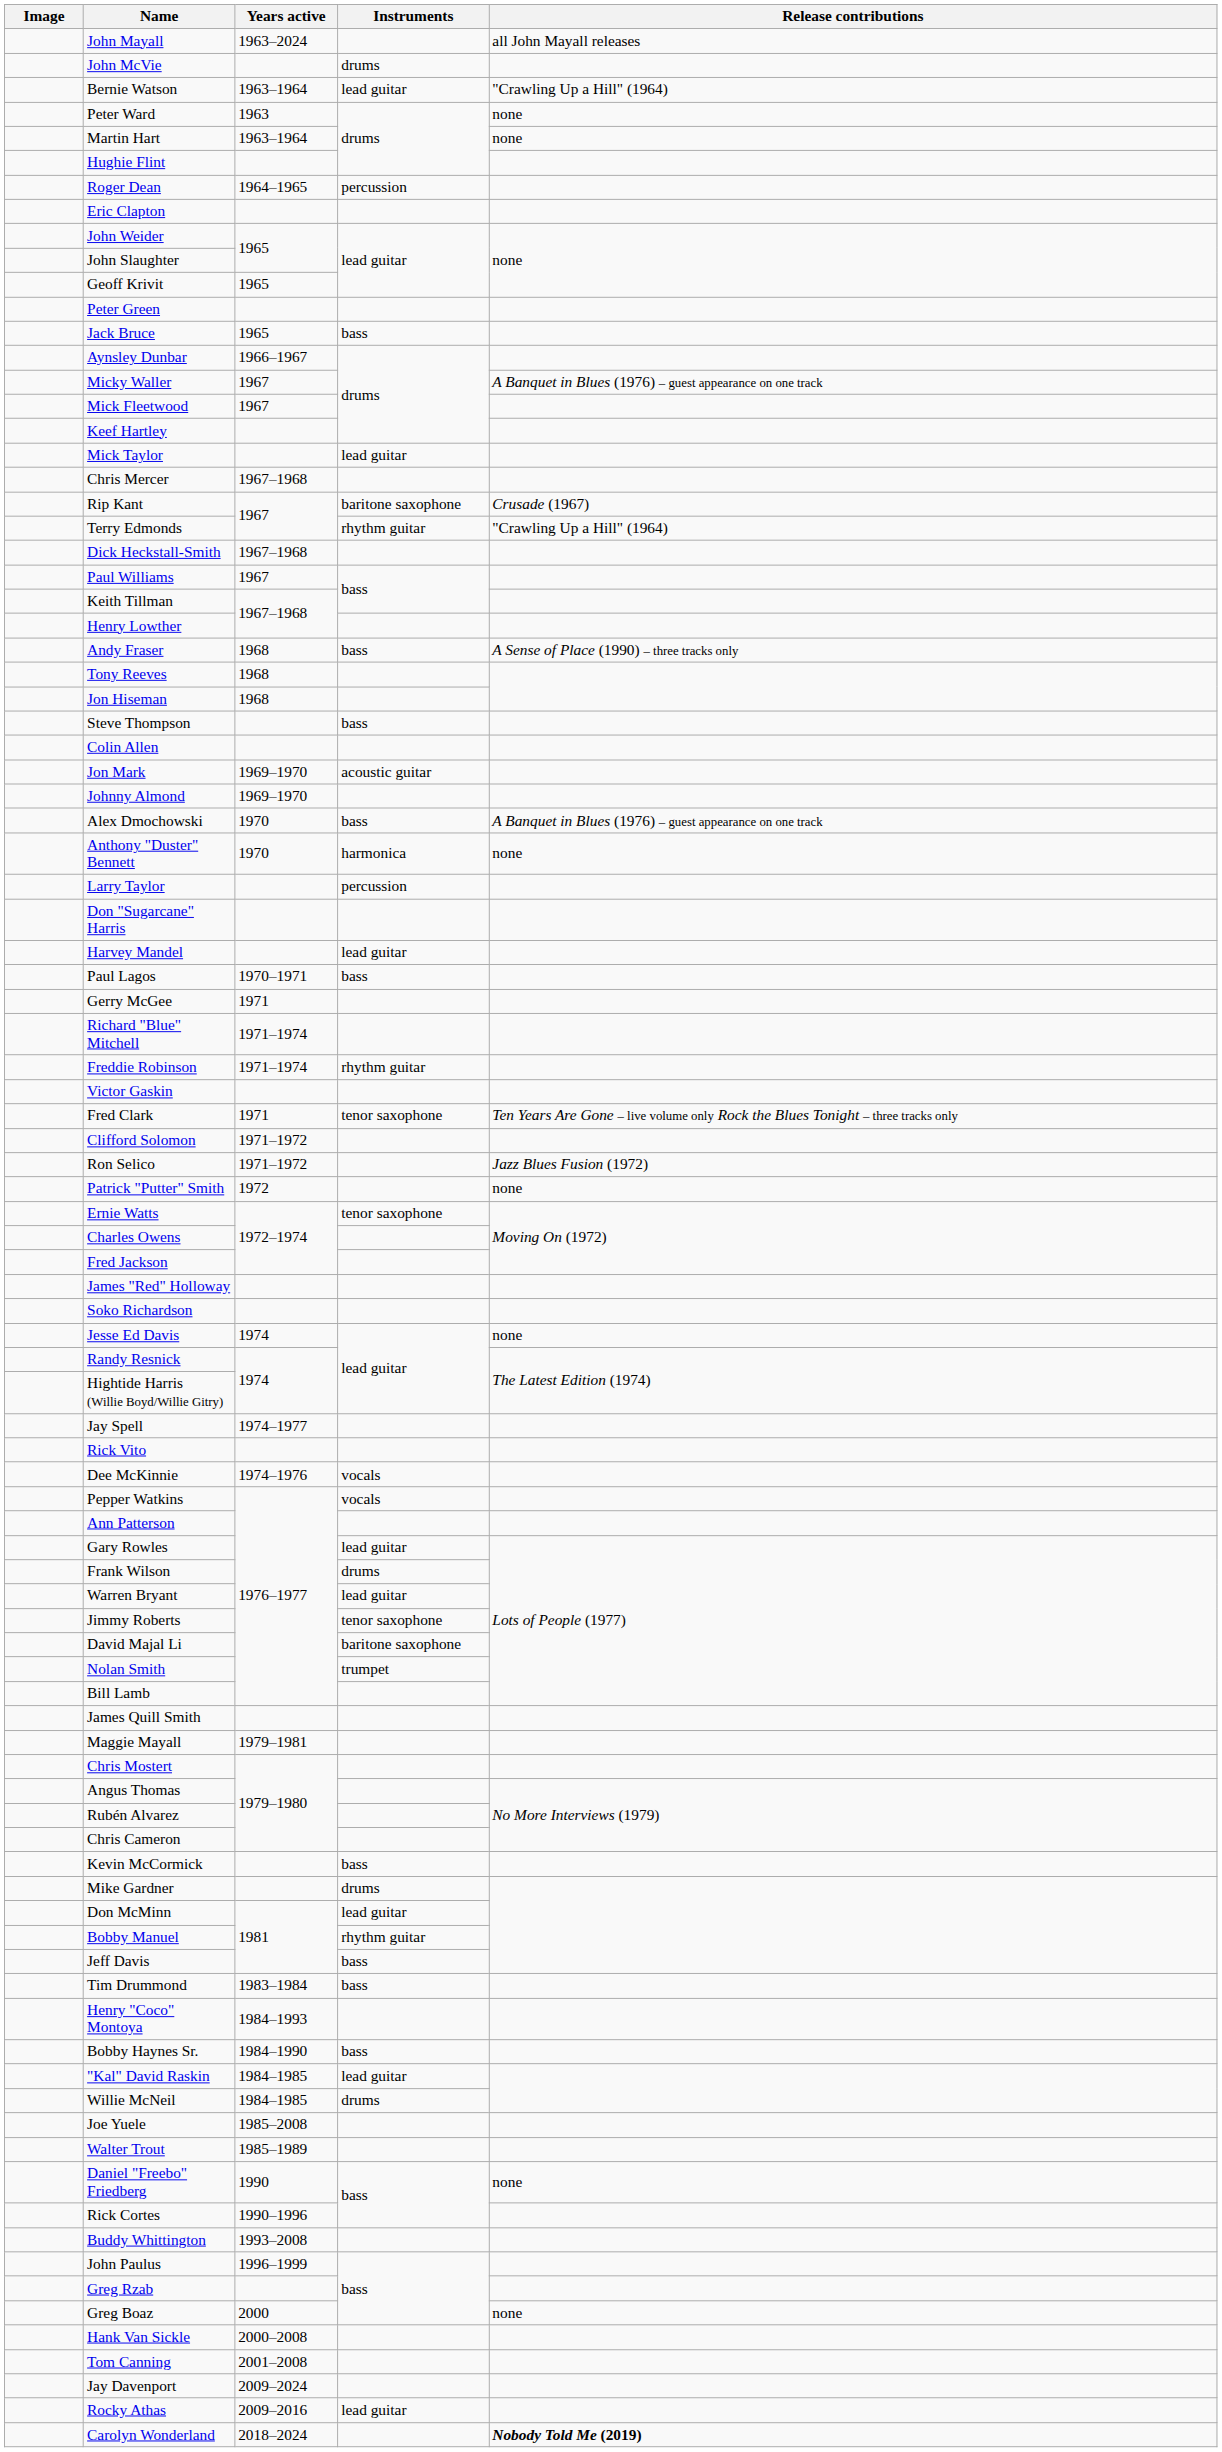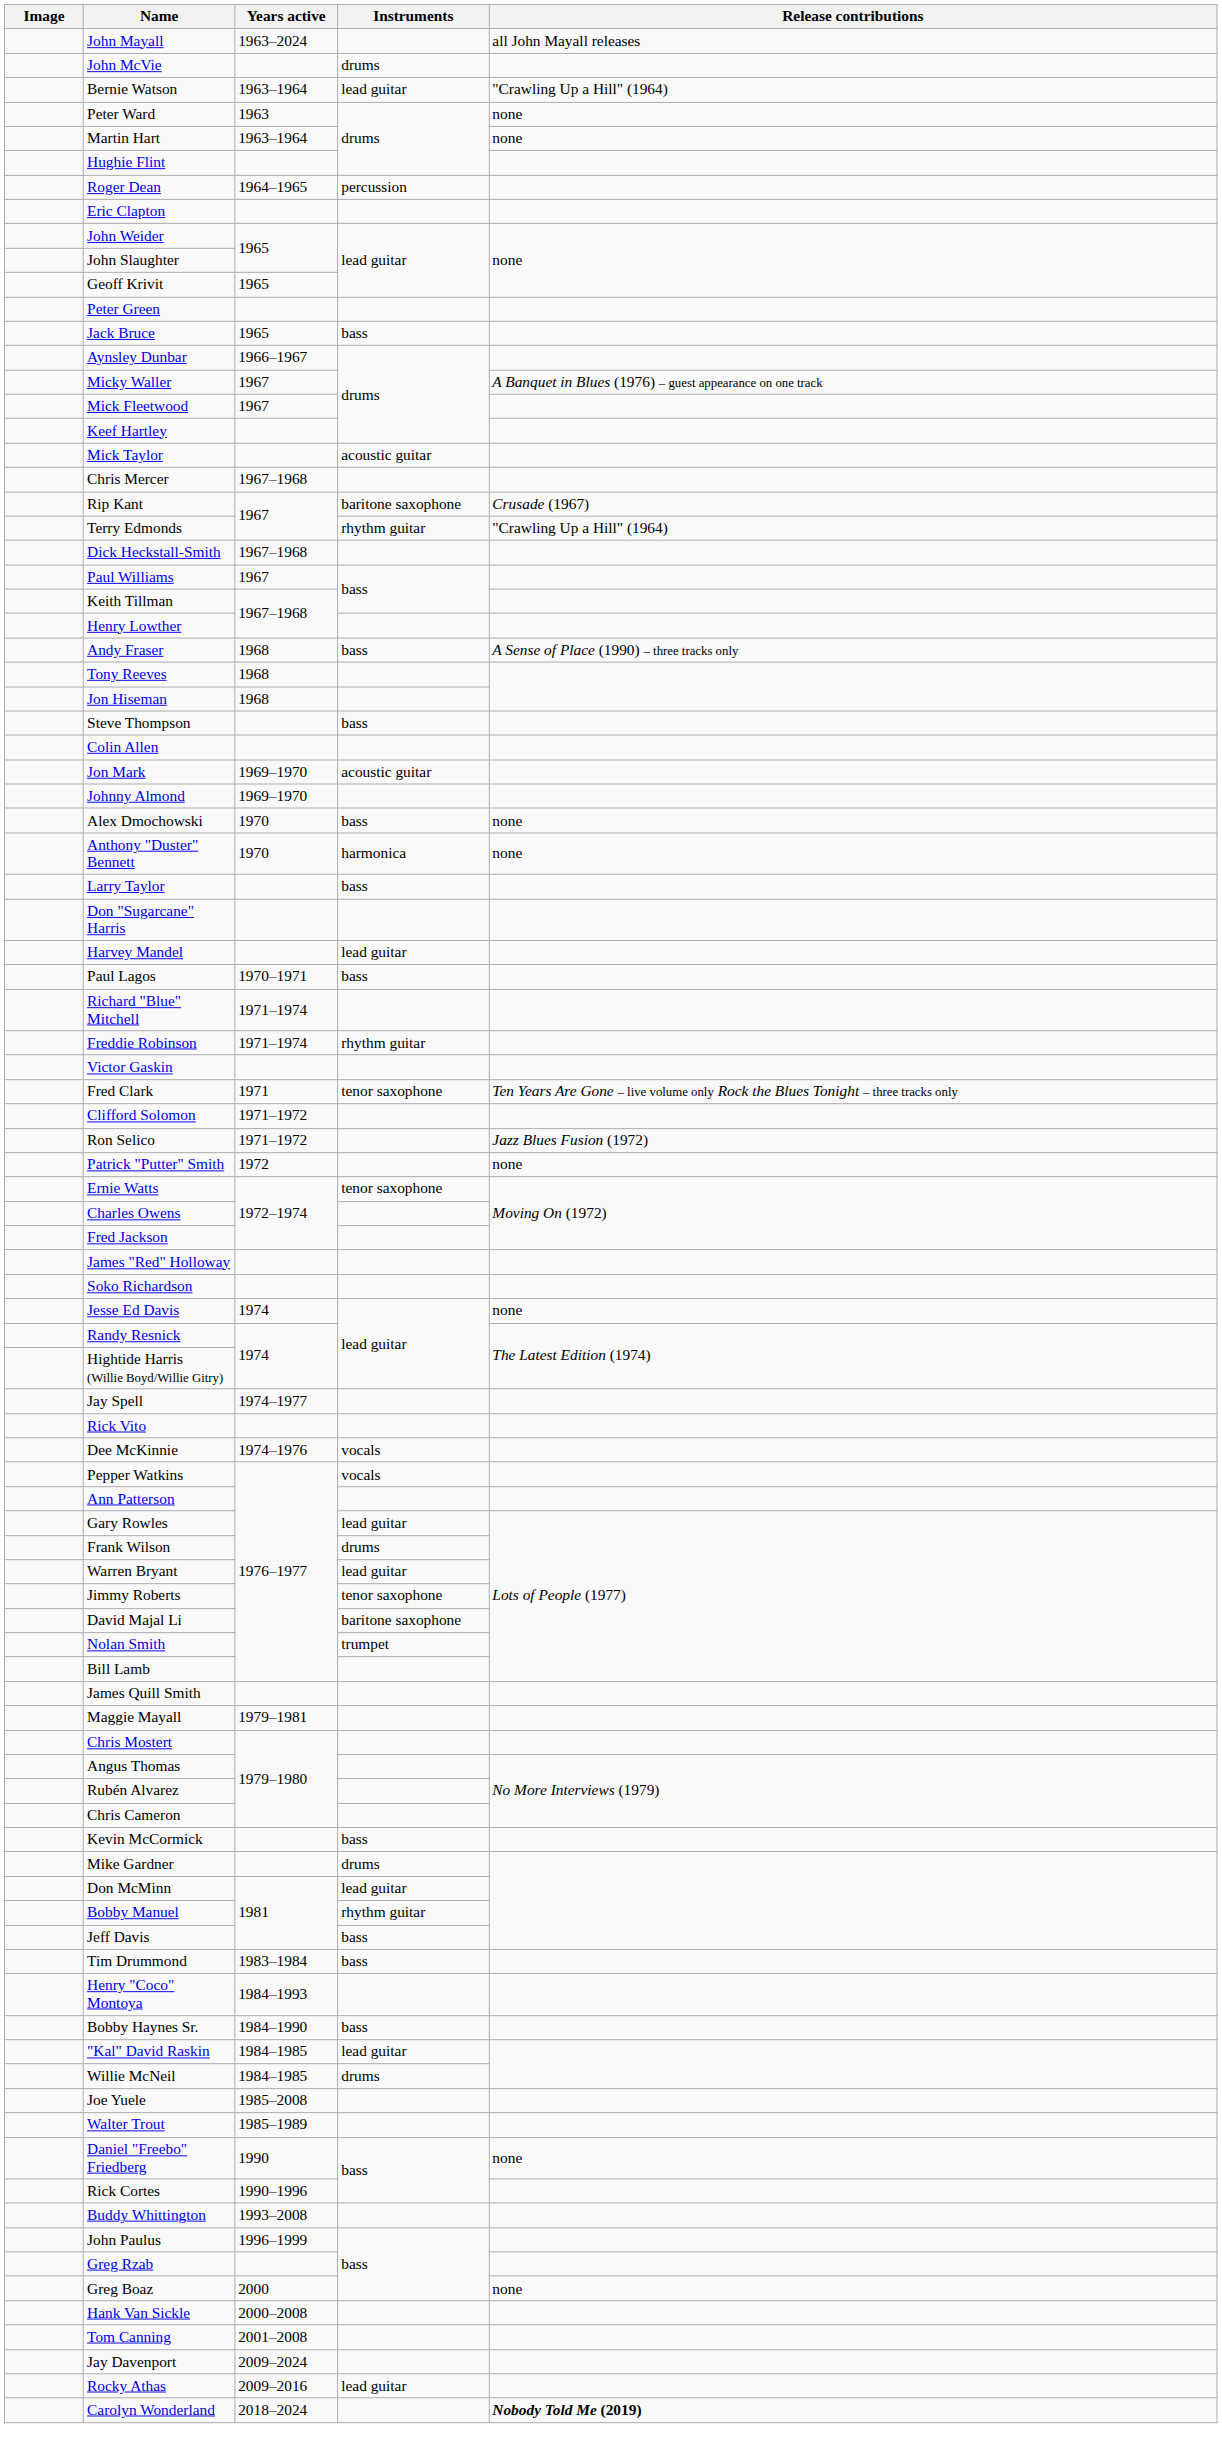 <table class="wikitable" border="1" width="100%">
 <tr>
 <th width="75">Image</th>
 <th width="150">Name</th>
 <th width="100">Years active</th>
 <th width="150">Instruments</th>
 <th>Release contributions</th>
 </tr>
 <tr>
 <td></td>
 <td><a href='#'>John Mayall</a></td>
 <td>1963–2024 </td>
 <td></td>
 <td>all John Mayall releases</td>
 </tr>
 <tr>
 <td></td>
 <td><a href='#'>John McVie</a></td>
 <td></td>
 <td>drums</td>
 <td></td>
 </tr>
 <tr>
 <td></td>
 <td>Bernie Watson</td>
 <td>1963–1964</td>
 <td>lead guitar</td>
 <td>"Crawling Up a Hill" (1964)</td>
 </tr>
 <tr>
 <td></td>
 <td>Peter Ward</td>
 <td>1963</td>
 <td rowspan="3">drums</td>
 <td>none</td>
 </tr>
 <tr>
 <td></td>
 <td>Martin Hart</td>
 <td>1963–1964</td>
 <td>none</td>
 </tr>
 <tr>
 <td></td>
 <td><a href='#'>Hughie Flint</a></td>
 <td></td>
 <td></td>
 </tr>
 <tr>
 <td></td>
 <td><a href='#'>Roger Dean</a></td>
 <td>1964–1965 </td>
 <td>percussion</td>
 <td></td>
 </tr>
 <tr>
 <td></td>
 <td><a href='#'>Eric Clapton</a></td>
 <td></td>
 <td></td>
 <td></td>
 </tr>
 <tr>
 <td></td>
 <td><a href='#'>John Weider</a></td>
 <td rowspan="2">1965</td>
 <td rowspan="3">lead guitar</td>
 <td rowspan="3">none</td>
 </tr>
 <tr>
 <td></td>
 <td>John Slaughter</td>
 </tr>
 <tr>
 <td></td>
 <td>Geoff Krivit</td>
 <td>1965 </td>
 </tr>
 <tr>
 <td></td>
 <td><a href='#'>Peter Green</a></td>
 <td></td>
 <td></td>
 <td></td>
 </tr>
 <tr>
 <td></td>
 <td><a href='#'>Jack Bruce</a></td>
 <td>1965 </td>
 <td>bass</td>
 <td></td>
 </tr>
 <tr>
 <td></td>
 <td><a href='#'>Aynsley Dunbar</a></td>
 <td>1966–1967</td>
 <td rowspan="4">drums</td>
 <td></td>
 </tr>
 <tr>
 <td></td>
 <td><a href='#'>Micky Waller</a></td>
 <td>1967 </td>
 <td><em>A Banquet in Blues</em> (1976) <small>– guest appearance on one track</small></td>
 </tr>
 <tr>
 <td></td>
 <td><a href='#'>Mick Fleetwood</a></td>
 <td>1967</td>
 <td></td>
 </tr>
 <tr>
 <td></td>
 <td><a href='#'>Keef Hartley</a></td>
 <td></td>
 <td></td>
 </tr>
 <tr>
 <td></td>
 <td><a href='#'>Mick Taylor</a></td>
 <td></td>
-<td>lead guitar</td>
+<td>acoustic guitar</td>
 <td></td>
 </tr>
 <tr>
 <td></td>
 <td>Chris Mercer</td>
 <td>1967–1968</td>
 <td></td>
 <td></td>
 </tr>
 <tr>
 <td></td>
 <td>Rip Kant</td>
 <td rowspan="2">1967</td>
 <td>baritone saxophone</td>
 <td><em>Crusade</em> (1967)</td>
 </tr>
 <tr>
 <td></td>
 <td>Terry Edmonds</td>
 <td>rhythm guitar</td>
 <td>"Crawling Up a Hill" (1964)</td>
 </tr>
 <tr>
 <td></td>
 <td><a href='#'>Dick Heckstall-Smith</a></td>
 <td>1967–1968 </td>
 <td></td>
 <td></td>
 </tr>
 <tr>
 <td></td>
 <td><a href='#'>Paul Williams</a></td>
 <td>1967 </td>
 <td rowspan="2">bass</td>
 <td></td>
 </tr>
 <tr>
 <td></td>
 <td>Keith Tillman</td>
 <td rowspan="2">1967–1968</td>
 <td></td>
 </tr>
 <tr>
 <td></td>
 <td><a href='#'>Henry Lowther</a></td>
 <td></td>
 <td></td>
 </tr>
 <tr>
 <td></td>
 <td><a href='#'>Andy Fraser</a></td>
 <td>1968 </td>
 <td>bass</td>
 <td><em>A Sense of Place</em> (1990) <small>– three tracks only</small></td>
 </tr>
 <tr>
 <td></td>
 <td><a href='#'>Tony Reeves</a></td>
 <td>1968</td>
 <td></td>
 <td rowspan="2"></td>
 </tr>
 <tr>
 <td></td>
 <td><a href='#'>Jon Hiseman</a></td>
 <td>1968 </td>
 <td></td>
 </tr>
 <tr>
 <td></td>
 <td>Steve Thompson</td>
 <td></td>
 <td>bass</td>
 <td></td>
 </tr>
 <tr>
 <td></td>
 <td><a href='#'>Colin Allen</a></td>
 <td></td>
 <td></td>
 <td></td>
 </tr>
 <tr>
 <td></td>
 <td><a href='#'>Jon Mark</a></td>
 <td>1969–1970 </td>
 <td>acoustic guitar</td>
 <td></td>
 </tr>
 <tr>
 <td></td>
 <td><a href='#'>Johnny Almond</a></td>
 <td>1969–1970 </td>
 <td></td>
 <td></td>
 </tr>
 <tr>
 <td></td>
 <td>Alex Dmochowski</td>
 <td>1970</td>
 <td>bass</td>
-<td><em>A Banquet in Blues</em> (1976) <small>– guest appearance on one track</small></td>
+<td>none</td>
 </tr>
 <tr>
 <td></td>
 <td><a href='#'>Anthony "Duster" Bennett</a></td>
 <td>1970 </td>
 <td>harmonica</td>
 <td>none</td>
 </tr>
 <tr>
 <td></td>
 <td><a href='#'>Larry Taylor</a></td>
 <td></td>
-<td>percussion</td>
+<td>bass</td>
 <td></td>
 </tr>
 <tr>
 <td></td>
 <td><a href='#'>Don "Sugarcane" Harris</a></td>
 <td></td>
 <td></td>
 <td></td>
 </tr>
 <tr>
 <td></td>
 <td><a href='#'>Harvey Mandel</a></td>
 <td></td>
 <td>lead guitar</td>
 <td></td>
 </tr>
 <tr>
 <td></td>
 <td>Paul Lagos</td>
 <td>1970–1971 </td>
 <td>bass</td>
-<td></td>
-</tr>
-<tr>
-<td></td>
-<td>Gerry McGee</td>
-<td>1971 </td>
-<td></td>
 <td></td>
 </tr>
 <tr>
 <td></td>
 <td><a href='#'>Richard "Blue" Mitchell</a></td>
 <td>1971–1974 </td>
 <td></td>
 <td></td>
 </tr>
 <tr>
 <td></td>
 <td><a href='#'>Freddie Robinson</a></td>
 <td>1971–1974 </td>
 <td>rhythm guitar</td>
 <td></td>
 </tr>
 <tr>
 <td></td>
 <td><a href='#'>Victor Gaskin</a></td>
 <td></td>
 <td></td>
 <td></td>
 </tr>
 <tr>
 <td></td>
 <td>Fred Clark</td>
 <td>1971</td>
 <td>tenor saxophone</td>
 <td><em>Ten Years Are Gone</em> <small>– live volume only</small> <em>Rock the Blues Tonight</em> <small>– three tracks only</small></td>
 </tr>
 <tr>
 <td></td>
 <td><a href='#'>Clifford Solomon</a></td>
 <td>1971–1972 </td>
 <td></td>
 <td></td>
 </tr>
 <tr>
 <td></td>
 <td>Ron Selico</td>
 <td>1971–1972</td>
 <td></td>
 <td><em>Jazz Blues Fusion</em> (1972)</td>
 </tr>
 <tr>
 <td></td>
 <td><a href='#'>Patrick "Putter" Smith</a></td>
 <td>1972</td>
 <td></td>
 <td>none</td>
 </tr>
 <tr>
 <td></td>
 <td><a href='#'>Ernie Watts</a></td>
 <td rowspan="3">1972–1974</td>
 <td>tenor saxophone</td>
 <td rowspan="3"><em>Moving On</em> (1972)</td>
 </tr>
 <tr>
 <td></td>
 <td><a href='#'>Charles Owens</a></td>
 <td></td>
 </tr>
 <tr>
 <td></td>
 <td><a href='#'>Fred Jackson</a></td>
 <td></td>
 </tr>
 <tr>
 <td></td>
 <td><a href='#'>James "Red" Holloway</a></td>
 <td></td>
 <td></td>
 <td></td>
 </tr>
 <tr>
 <td></td>
 <td><a href='#'>Soko Richardson</a></td>
 <td></td>
 <td></td>
 <td></td>
 </tr>
 <tr>
 <td></td>
 <td><a href='#'>Jesse Ed Davis</a></td>
 <td>1974 </td>
 <td rowspan="3">lead guitar</td>
 <td>none</td>
 </tr>
 <tr>
 <td></td>
 <td><a href='#'>Randy Resnick</a></td>
 <td rowspan="2">1974</td>
 <td rowspan="2"><em>The Latest Edition</em> (1974)</td>
 </tr>
 <tr>
 <td></td>
 <td>Hightide Harris<br><small>(Willie Boyd/Willie Gitry)</small></td>
 </tr>
 <tr>
 <td></td>
 <td>Jay Spell</td>
 <td>1974–1977 </td>
 <td></td>
 <td></td>
 </tr>
 <tr>
 <td></td>
 <td><a href='#'>Rick Vito</a></td>
 <td></td>
 <td></td>
 <td></td>
 </tr>
 <tr>
 <td></td>
 <td>Dee McKinnie</td>
 <td>1974–1976</td>
 <td>vocals</td>
 <td></td>
 </tr>
 <tr>
 <td></td>
 <td>Pepper Watkins</td>
 <td rowspan="9">1976–1977</td>
 <td>vocals</td>
 <td></td>
 </tr>
 <tr>
 <td></td>
 <td><a href='#'>Ann Patterson</a></td>
 <td></td>
 <td></td>
 </tr>
 <tr>
 <td></td>
 <td>Gary Rowles</td>
 <td>lead guitar</td>
 <td rowspan="7"><em>Lots of People</em> (1977)</td>
 </tr>
 <tr>
 <td></td>
 <td>Frank Wilson</td>
 <td>drums</td>
 </tr>
 <tr>
 <td></td>
 <td>Warren Bryant</td>
 <td>lead guitar</td>
 </tr>
 <tr>
 <td></td>
 <td>Jimmy Roberts</td>
 <td>tenor saxophone</td>
 </tr>
 <tr>
 <td></td>
 <td>David Majal Li</td>
 <td>baritone saxophone</td>
 </tr>
 <tr>
 <td></td>
 <td><a href='#'>Nolan Smith</a></td>
 <td>trumpet</td>
 </tr>
 <tr>
 <td></td>
 <td>Bill Lamb</td>
 <td></td>
 </tr>
 <tr>
 <td></td>
 <td>James Quill Smith</td>
 <td></td>
 <td></td>
 <td></td>
 </tr>
 <tr>
 <td></td>
 <td>Maggie Mayall<br></td>
 <td>1979–1981</td>
 <td></td>
 <td></td>
 </tr>
 <tr>
 <td></td>
 <td><a href='#'>Chris Mostert</a></td>
 <td rowspan="4">1979–1980</td>
 <td></td>
 <td></td>
 </tr>
 <tr>
 <td></td>
 <td>Angus Thomas</td>
 <td></td>
 <td rowspan="3"><em>No More Interviews</em> (1979)</td>
 </tr>
 <tr>
 <td></td>
 <td>Rubén Alvarez</td>
 <td></td>
 </tr>
 <tr>
 <td></td>
 <td>Chris Cameron</td>
 <td></td>
 </tr>
 <tr>
 <td></td>
 <td>Kevin McCormick</td>
 <td></td>
 <td>bass</td>
 <td></td>
 </tr>
 <tr>
 <td></td>
 <td>Mike Gardner</td>
 <td></td>
 <td>drums</td>
 <td rowspan="4"></td>
 </tr>
 <tr>
 <td></td>
 <td>Don McMinn</td>
 <td rowspan="3">1981</td>
 <td>lead guitar</td>
 </tr>
 <tr>
 <td></td>
 <td><a href='#'>Bobby Manuel</a></td>
 <td>rhythm guitar</td>
 </tr>
 <tr>
 <td></td>
 <td>Jeff Davis</td>
 <td>bass</td>
 </tr>
 <tr>
 <td></td>
 <td>Tim Drummond</td>
 <td>1983–1984 </td>
 <td>bass</td>
 <td></td>
 </tr>
 <tr>
 <td></td>
 <td><a href='#'>Henry "Coco" Montoya</a></td>
 <td>1984–1993</td>
 <td></td>
 <td></td>
 </tr>
 <tr>
 <td></td>
 <td>Bobby Haynes Sr.</td>
 <td>1984–1990 </td>
 <td>bass</td>
 <td></td>
 </tr>
 <tr>
 <td></td>
 <td><a href='#'>"Kal" David Raskin</a></td>
 <td>1984–1985 </td>
 <td>lead guitar</td>
 <td rowspan="2"></td>
 </tr>
 <tr>
 <td></td>
 <td>Willie McNeil</td>
 <td>1984–1985</td>
 <td>drums</td>
 </tr>
 <tr>
 <td></td>
 <td>Joe Yuele</td>
 <td>1985–2008</td>
 <td></td>
 <td></td>
 </tr>
 <tr>
 <td></td>
 <td><a href='#'>Walter Trout</a></td>
 <td>1985–1989</td>
 <td></td>
 <td></td>
 </tr>
 <tr>
 <td></td>
 <td><a href='#'>Daniel "Freebo" Friedberg</a></td>
 <td>1990</td>
 <td rowspan="2">bass</td>
 <td>none</td>
 </tr>
 <tr>
 <td></td>
 <td>Rick Cortes</td>
 <td>1990–1996</td>
 <td></td>
 </tr>
 <tr>
 <td></td>
 <td><a href='#'>Buddy Whittington</a></td>
 <td>1993–2008</td>
 <td></td>
 <td></td>
 </tr>
 <tr>
 <td></td>
 <td>John Paulus</td>
 <td>1996–1999</td>
 <td rowspan="3">bass</td>
 <td></td>
 </tr>
 <tr>
 <td></td>
 <td><a href='#'>Greg Rzab</a></td>
 <td></td>
 <td></td>
 </tr>
 <tr>
 <td></td>
 <td>Greg Boaz</td>
 <td>2000</td>
 <td>none</td>
 </tr>
 <tr>
 <td></td>
 <td><a href='#'>Hank Van Sickle</a></td>
 <td>2000–2008</td>
 <td></td>
 <td></td>
 </tr>
 <tr>
 <td></td>
 <td><a href='#'>Tom Canning</a></td>
 <td>2001–2008</td>
 <td></td>
 <td></td>
 </tr>
 <tr>
 <td></td>
 <td>Jay Davenport</td>
 <td>2009–2024</td>
 <td></td>
 <td></td>
 </tr>
 <tr>
 <td></td>
 <td><a href='#'>Rocky Athas</a></td>
 <td>2009–2016</td>
 <td>lead guitar</td>
 <td></td>
 </tr>
 <tr>
 <td></td>
 <td><a href='#'>Carolyn Wonderland</a></td>
 <td>2018–2024</td>
 <td></td>
 <td><strong><em>Nobody Told Me</em> (2019)</strong></td>
 </tr>
 </table>
